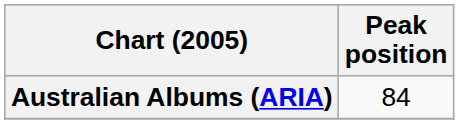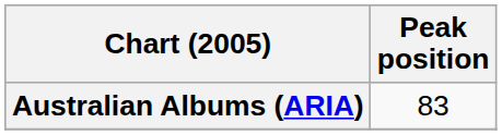 <table class="wikitable sortable plainrowheaders">
 <tr>
 <th align="left">Chart (2005)</th>
 <th align="left">Peak<br>position</th>
 </tr>
 <tr>
 <th scope="row">Australian Albums (<a href='#'>ARIA</a>)</th>
-<td align="center">84</td>
+<td align="center">83</td>
 </tr>
 <tr>
 </tr>
 <tr>
 </tr>
 <tr>
 </tr>
 </table>
